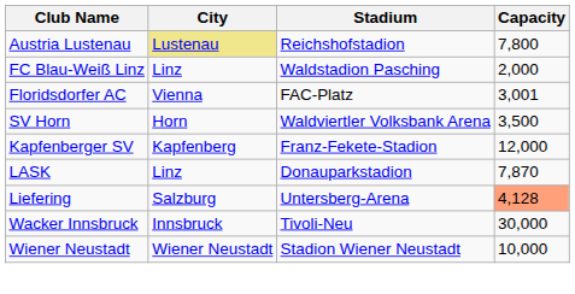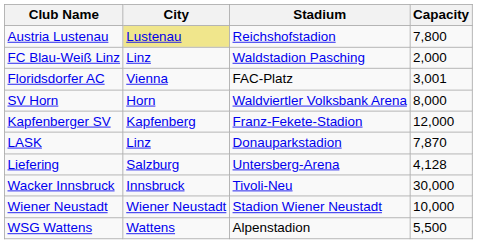 <table class="wikitable">
 <tr>
 <th>Club Name</th>
 <th>City</th>
 <th>Stadium</th>
 <th>Capacity</th>
 </tr>
 <tr>
 <td><a href='#'>Austria Lustenau</a></td>
 <td style="background: khaki;"><a href='#'>Lustenau</a></td>
 <td><a href='#'>Reichshofstadion</a></td>
 <td>7,800</td>
 </tr>
 <tr>
 <td><a href='#'>FC Blau-Weiß Linz</a></td>
 <td><a href='#'>Linz</a></td>
 <td><a href='#'>Waldstadion Pasching</a></td>
 <td>2,000</td>
 </tr>
 <tr>
 <td><a href='#'>Floridsdorfer AC</a></td>
 <td><a href='#'>Vienna</a></td>
 <td>FAC-Platz</td>
 <td>3,001</td>
 </tr>
 <tr>
 <td><a href='#'>SV Horn</a></td>
 <td><a href='#'>Horn</a></td>
 <td><a href='#'>Waldviertler Volksbank Arena</a></td>
-<td>3,500</td>
+<td>8,000</td>
 </tr>
 <tr>
 <td><a href='#'>Kapfenberger SV</a></td>
 <td><a href='#'>Kapfenberg</a></td>
 <td><a href='#'>Franz-Fekete-Stadion</a></td>
 <td>12,000</td>
 </tr>
 <tr>
 <td><a href='#'>LASK</a></td>
 <td><a href='#'>Linz</a></td>
 <td><a href='#'>Donauparkstadion</a></td>
 <td>7,870</td>
 </tr>
 <tr>
 <td><a href='#'>Liefering</a></td>
 <td><a href='#'>Salzburg</a></td>
 <td><a href='#'>Untersberg-Arena</a></td>
-<td style="background: lightsalmon;">4,128</td>
+<td>4,128</td>
 </tr>
 <tr>
 <td><a href='#'>Wacker Innsbruck</a></td>
 <td><a href='#'>Innsbruck</a></td>
 <td><a href='#'>Tivoli-Neu</a></td>
 <td>30,000</td>
 </tr>
 <tr>
 <td><a href='#'>Wiener Neustadt</a></td>
 <td><a href='#'>Wiener Neustadt</a></td>
 <td><a href='#'>Stadion Wiener Neustadt</a></td>
 <td>10,000</td>
 </tr>
+<tr>
+<td><a href='#'>WSG Wattens</a></td>
+<td><a href='#'>Wattens</a></td>
+<td>Alpenstadion</td>
+<td>5,500</td>
+</tr>
 </table>
